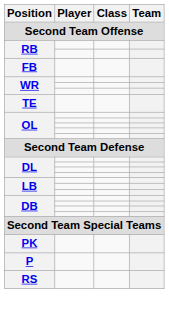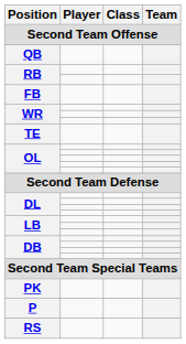 <table class="wikitable">
 <tr>
 <th>Position</th>
 <th>Player</th>
 <th>Class</th>
 <th>Team</th>
 </tr>
 <tr>
 <td colspan="4" style="text-align:center; background:#ddd;"><strong>Second Team Offense</strong></td>
+</tr>
+<tr style="text-align:center;">
+<th rowspan="1"><a href='#'>QB</a></th>
+<td></td>
+<td></td>
+<th></th>
 </tr>
 <tr style="text-align:center;">
 <th rowspan="2"><a href='#'>RB</a></th>
 <td></td>
 <td></td>
 <th></th>
 </tr>
 <tr style="text-align:center;">
 <td></td>
 <td></td>
 <th></th>
 </tr>
 <tr style="text-align:center;">
 <th rowspan="1"><a href='#'>FB</a></th>
 <td></td>
 <td></td>
 <th></th>
 </tr>
 <tr style="text-align:center;">
 <th rowspan="3"><a href='#'>WR</a></th>
 <td></td>
 <td></td>
 <th></th>
 </tr>
 <tr style="text-align:center;">
 <td></td>
 <td></td>
 <th></th>
 </tr>
 <tr style="text-align:center;">
 <td></td>
 <td></td>
 <th></th>
 </tr>
 <tr style="text-align:center;">
 <th rowspan="1"><a href='#'>TE</a></th>
 <td></td>
 <td></td>
 <th></th>
 </tr>
 <tr style="text-align:center;">
 <th rowspan="5"><a href='#'>OL</a></th>
 <td></td>
 <td></td>
 <th></th>
 </tr>
 <tr style="text-align:center;">
 <td></td>
 <td></td>
 <th></th>
 </tr>
 <tr style="text-align:center;">
 <td></td>
 <td></td>
 <th></th>
 </tr>
 <tr style="text-align:center;">
 <td></td>
 <td></td>
 <th></th>
 </tr>
 <tr style="text-align:center;">
 <td></td>
 <td></td>
 <th></th>
 </tr>
 <tr style="text-align:center;">
 <td colspan="4" style="text-align:center; background:#ddd;"><strong>Second Team Defense</strong></td>
 </tr>
 <tr style="text-align:center;">
 <th rowspan="4"><a href='#'>DL</a></th>
 <td></td>
 <td></td>
 <th></th>
 </tr>
 <tr style="text-align:center;">
 <td></td>
 <td></td>
 <th></th>
 </tr>
 <tr style="text-align:center;">
 <td></td>
 <td></td>
 <th></th>
 </tr>
 <tr style="text-align:center;">
 <td></td>
 <td></td>
 <th></th>
 </tr>
 <tr style="text-align:center;">
 <th rowspan="3"><a href='#'>LB</a></th>
 <td></td>
 <td></td>
 <th></th>
 </tr>
 <tr style="text-align:center;">
 <td></td>
 <td></td>
 <th></th>
 </tr>
 <tr style="text-align:center;">
 <td></td>
 <td></td>
 <th></th>
 </tr>
 <tr style="text-align:center;">
 <th rowspan="4"><a href='#'>DB</a></th>
 <td></td>
 <td></td>
 <th></th>
 </tr>
 <tr style="text-align:center;">
 <td></td>
 <td></td>
 <th></th>
 </tr>
 <tr style="text-align:center;">
 <td></td>
 <td></td>
 <th></th>
 </tr>
 <tr style="text-align:center;">
 <td></td>
 <td></td>
 <th></th>
 </tr>
 <tr>
 <td colspan="4" style="text-align:center; background:#ddd;"><strong>Second Team Special Teams</strong></td>
 </tr>
 <tr style="text-align:center;">
 <th rowspan="1"><a href='#'>PK</a></th>
 <td></td>
 <td></td>
 <th></th>
 </tr>
 <tr style="text-align:center;">
 <th rowspan="1"><a href='#'>P</a></th>
 <td></td>
 <td></td>
 <th></th>
 </tr>
 <tr style="text-align:center;">
 <th rowspan="1"><a href='#'>RS</a></th>
 <td></td>
 <td></td>
 <th></th>
 </tr>
 </table>
